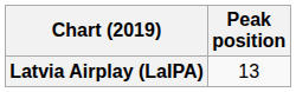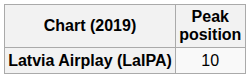 <table class="wikitable plainrowheaders" style="text-align:center">
 <tr>
 <th scope="col">Chart (2019)</th>
 <th scope="col">Peak<br>position</th>
 </tr>
 <tr>
 <th scope="row">Latvia Airplay (LaIPA)</th>
-<td>13</td>
+<td>10</td>
 </tr>
 <tr>
 </tr>
 </table>
